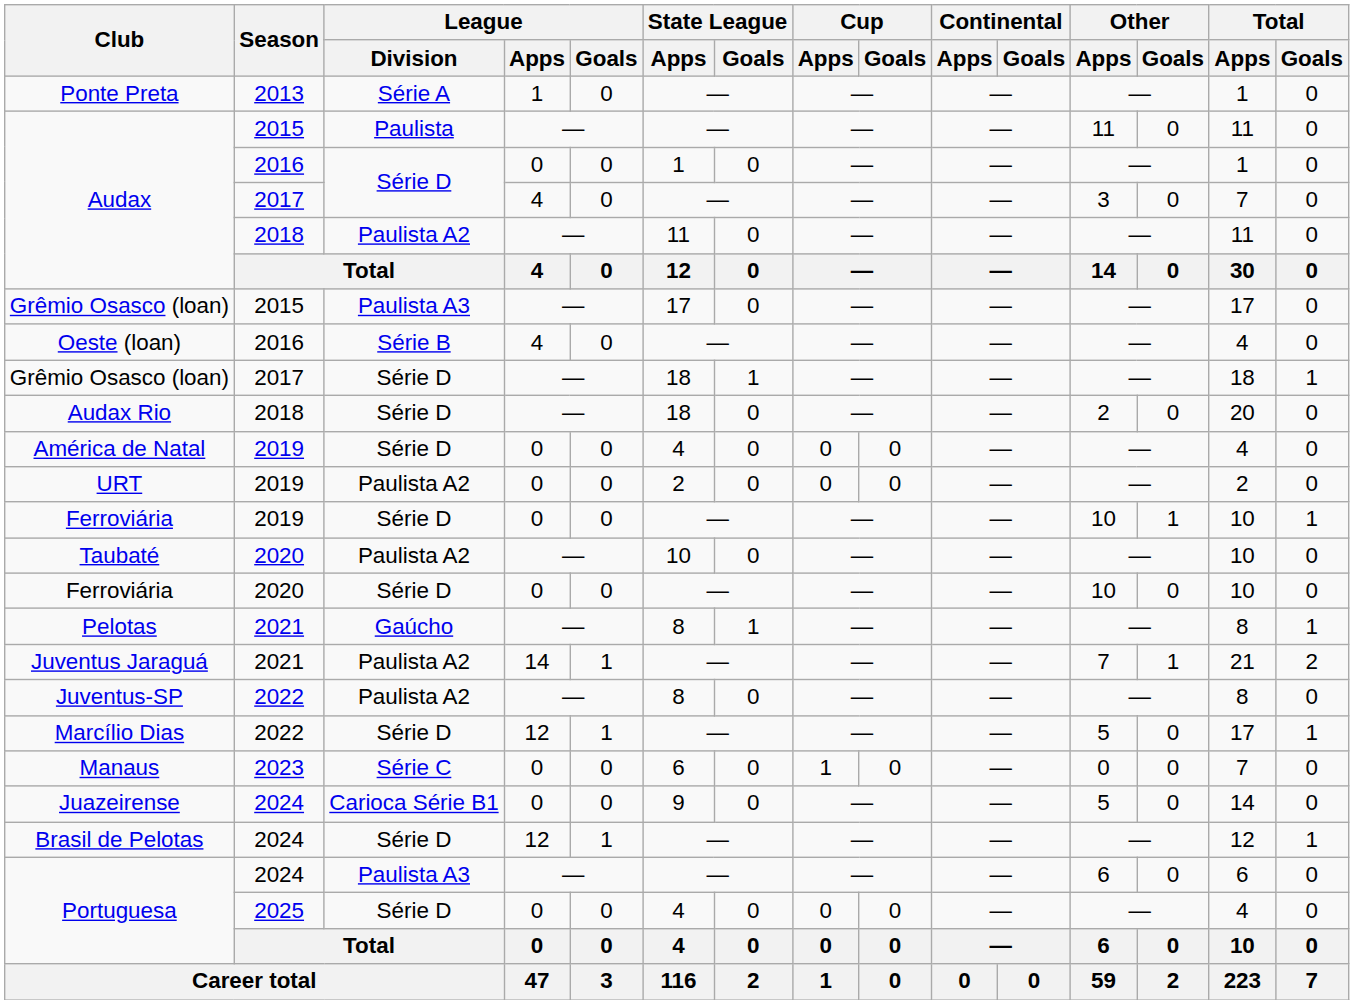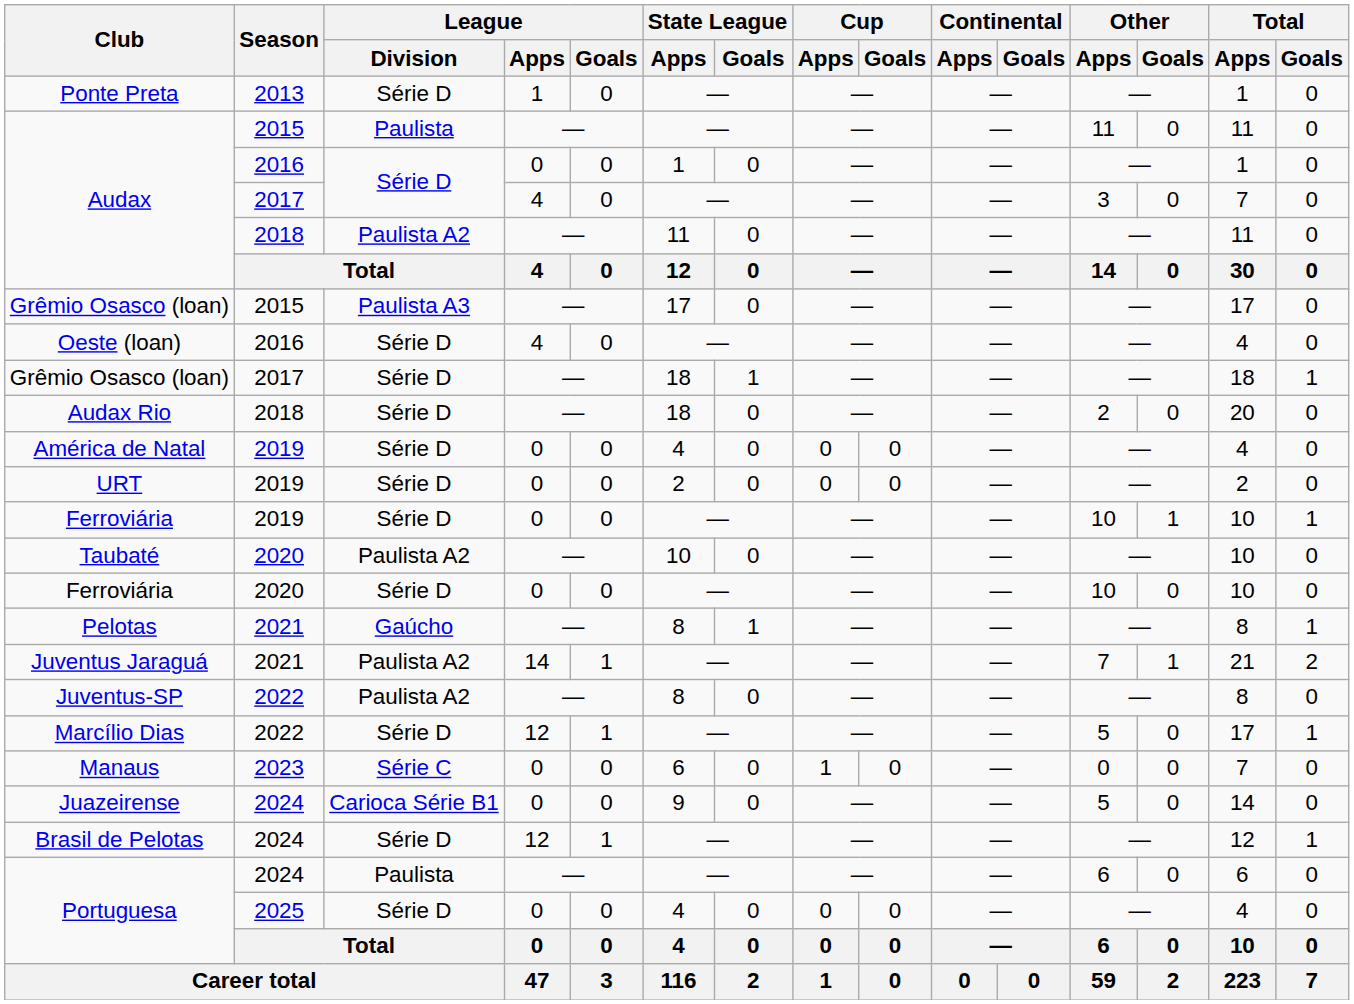 <table class="wikitable" style="text-align: center;">
 <tr>
 <th rowspan="2">Club</th>
 <th rowspan="2">Season</th>
 <th colspan="3">League</th>
 <th colspan="2">State League</th>
 <th colspan="2">Cup</th>
 <th colspan="2">Continental</th>
 <th colspan="2">Other</th>
 <th colspan="2">Total</th>
 </tr>
 <tr>
 <th>Division</th>
 <th>Apps</th>
 <th>Goals</th>
 <th>Apps</th>
 <th>Goals</th>
 <th>Apps</th>
 <th>Goals</th>
 <th>Apps</th>
 <th>Goals</th>
 <th>Apps</th>
 <th>Goals</th>
 <th>Apps</th>
 <th>Goals</th>
 </tr>
 <tr>
 <td valign="center"><a href='#'>Ponte Preta</a></td>
 <td><a href='#'>2013</a></td>
-<td><a href='#'>Série A</a></td>
+<td>Série D</td>
 <td>1</td>
 <td>0</td>
 <td colspan="2">—</td>
 <td colspan="2">—</td>
 <td colspan="2">—</td>
 <td colspan="2">—</td>
 <td>1</td>
 <td>0</td>
 </tr>
 <tr>
 <td rowspan="5" valign="center"><a href='#'>Audax</a></td>
 <td><a href='#'>2015</a></td>
 <td><a href='#'>Paulista</a></td>
 <td colspan="2">—</td>
 <td colspan="2">—</td>
 <td colspan="2">—</td>
 <td colspan="2">—</td>
 <td>11</td>
 <td>0</td>
 <td>11</td>
 <td>0</td>
 </tr>
 <tr>
 <td><a href='#'>2016</a></td>
 <td rowspan="2"><a href='#'>Série D</a></td>
 <td>0</td>
 <td>0</td>
 <td>1</td>
 <td>0</td>
 <td colspan="2">—</td>
 <td colspan="2">—</td>
 <td colspan="2">—</td>
 <td>1</td>
 <td>0</td>
 </tr>
 <tr>
 <td><a href='#'>2017</a></td>
 <td>4</td>
 <td>0</td>
 <td colspan="2">—</td>
 <td colspan="2">—</td>
 <td colspan="2">—</td>
 <td>3</td>
 <td>0</td>
 <td>7</td>
 <td>0</td>
 </tr>
 <tr>
 <td><a href='#'>2018</a></td>
 <td><a href='#'>Paulista A2</a></td>
 <td colspan="2">—</td>
 <td>11</td>
 <td>0</td>
 <td colspan="2">—</td>
 <td colspan="2">—</td>
 <td colspan="2">—</td>
 <td>11</td>
 <td>0</td>
 </tr>
 <tr>
 <th colspan="2">Total</th>
 <th>4</th>
 <th>0</th>
 <th>12</th>
 <th>0</th>
 <th colspan="2">—</th>
 <th colspan="2">—</th>
 <th>14</th>
 <th>0</th>
 <th>30</th>
 <th>0</th>
 </tr>
 <tr>
 <td valign="center"><a href='#'>Grêmio Osasco</a> (loan)</td>
 <td>2015</td>
 <td><a href='#'>Paulista A3</a></td>
 <td colspan="2">—</td>
 <td>17</td>
 <td>0</td>
 <td colspan="2">—</td>
 <td colspan="2">—</td>
 <td colspan="2">—</td>
 <td>17</td>
 <td>0</td>
 </tr>
 <tr>
 <td valign="center"><a href='#'>Oeste</a> (loan)</td>
 <td>2016</td>
-<td><a href='#'>Série B</a></td>
+<td>Série D</td>
 <td>4</td>
 <td>0</td>
 <td colspan="2">—</td>
 <td colspan="2">—</td>
 <td colspan="2">—</td>
 <td colspan="2">—</td>
 <td>4</td>
 <td>0</td>
 </tr>
 <tr>
 <td valign="center">Grêmio Osasco (loan)</td>
 <td>2017</td>
 <td>Série D</td>
 <td colspan="2">—</td>
 <td>18</td>
 <td>1</td>
 <td colspan="2">—</td>
 <td colspan="2">—</td>
 <td colspan="2">—</td>
 <td>18</td>
 <td>1</td>
 </tr>
 <tr>
 <td valign="center"><a href='#'>Audax Rio</a></td>
 <td>2018</td>
 <td>Série D</td>
 <td colspan="2">—</td>
 <td>18</td>
 <td>0</td>
 <td colspan="2">—</td>
 <td colspan="2">—</td>
 <td>2</td>
 <td>0</td>
 <td>20</td>
 <td>0</td>
 </tr>
 <tr>
 <td valign="center"><a href='#'>América de Natal</a></td>
 <td><a href='#'>2019</a></td>
 <td>Série D</td>
 <td>0</td>
 <td>0</td>
 <td>4</td>
 <td>0</td>
 <td>0</td>
 <td>0</td>
 <td colspan="2">—</td>
 <td colspan="2">—</td>
 <td>4</td>
 <td>0</td>
 </tr>
 <tr>
 <td valign="center"><a href='#'>URT</a></td>
 <td>2019</td>
-<td>Paulista A2</td>
+<td>Série D</td>
 <td>0</td>
 <td>0</td>
 <td>2</td>
 <td>0</td>
 <td>0</td>
 <td>0</td>
 <td colspan="2">—</td>
 <td colspan="2">—</td>
 <td>2</td>
 <td>0</td>
 </tr>
 <tr>
 <td valign="center"><a href='#'>Ferroviária</a></td>
 <td>2019</td>
 <td>Série D</td>
 <td>0</td>
 <td>0</td>
 <td colspan="2">—</td>
 <td colspan="2">—</td>
 <td colspan="2">—</td>
 <td>10</td>
 <td>1</td>
 <td>10</td>
 <td>1</td>
 </tr>
 <tr>
 <td valign="center"><a href='#'>Taubaté</a></td>
 <td><a href='#'>2020</a></td>
 <td>Paulista A2</td>
 <td colspan="2">—</td>
 <td>10</td>
 <td>0</td>
 <td colspan="2">—</td>
 <td colspan="2">—</td>
 <td colspan="2">—</td>
 <td>10</td>
 <td>0</td>
 </tr>
 <tr>
 <td valign="center">Ferroviária</td>
 <td>2020</td>
 <td>Série D</td>
 <td>0</td>
 <td>0</td>
 <td colspan="2">—</td>
 <td colspan="2">—</td>
 <td colspan="2">—</td>
 <td>10</td>
 <td>0</td>
 <td>10</td>
 <td>0</td>
 </tr>
 <tr>
 <td valign="center"><a href='#'>Pelotas</a></td>
 <td><a href='#'>2021</a></td>
 <td><a href='#'>Gaúcho</a></td>
 <td colspan="2">—</td>
 <td>8</td>
 <td>1</td>
 <td colspan="2">—</td>
 <td colspan="2">—</td>
 <td colspan="2">—</td>
 <td>8</td>
 <td>1</td>
 </tr>
 <tr>
 <td valign="center"><a href='#'>Juventus Jaraguá</a></td>
 <td>2021</td>
 <td>Paulista A2</td>
 <td>14</td>
 <td>1</td>
 <td colspan="2">—</td>
 <td colspan="2">—</td>
 <td colspan="2">—</td>
 <td>7</td>
 <td>1</td>
 <td>21</td>
 <td>2</td>
 </tr>
 <tr>
 <td valign="center"><a href='#'>Juventus-SP</a></td>
 <td><a href='#'>2022</a></td>
 <td>Paulista A2</td>
 <td colspan="2">—</td>
 <td>8</td>
 <td>0</td>
 <td colspan="2">—</td>
 <td colspan="2">—</td>
 <td colspan="2">—</td>
 <td>8</td>
 <td>0</td>
 </tr>
 <tr>
 <td valign="center"><a href='#'>Marcílio Dias</a></td>
 <td>2022</td>
 <td>Série D</td>
 <td>12</td>
 <td>1</td>
 <td colspan="2">—</td>
 <td colspan="2">—</td>
 <td colspan="2">—</td>
 <td>5</td>
 <td>0</td>
 <td>17</td>
 <td>1</td>
 </tr>
 <tr>
 <td valign="center"><a href='#'>Manaus</a></td>
 <td><a href='#'>2023</a></td>
 <td><a href='#'>Série C</a></td>
 <td>0</td>
 <td>0</td>
 <td>6</td>
 <td>0</td>
 <td>1</td>
 <td>0</td>
 <td colspan="2">—</td>
 <td>0</td>
 <td>0</td>
 <td>7</td>
 <td>0</td>
 </tr>
 <tr>
 <td valign="center"><a href='#'>Juazeirense</a></td>
 <td><a href='#'>2024</a></td>
 <td><a href='#'>Carioca Série B1</a></td>
 <td>0</td>
 <td>0</td>
 <td>9</td>
 <td>0</td>
 <td colspan="2">—</td>
 <td colspan="2">—</td>
 <td>5</td>
 <td>0</td>
 <td>14</td>
 <td>0</td>
 </tr>
 <tr>
 <td valign="center"><a href='#'>Brasil de Pelotas</a></td>
 <td>2024</td>
 <td>Série D</td>
 <td>12</td>
 <td>1</td>
 <td colspan="2">—</td>
 <td colspan="2">—</td>
 <td colspan="2">—</td>
 <td colspan="2">—</td>
 <td>12</td>
 <td>1</td>
 </tr>
 <tr>
 <td rowspan="3" valign="center"><a href='#'>Portuguesa</a></td>
 <td>2024</td>
-<td><a href='#'>Paulista A3</a></td>
+<td>Paulista</td>
 <td colspan="2">—</td>
 <td colspan="2">—</td>
 <td colspan="2">—</td>
 <td colspan="2">—</td>
 <td>6</td>
 <td>0</td>
 <td>6</td>
 <td>0</td>
 </tr>
 <tr>
 <td><a href='#'>2025</a></td>
 <td>Série D</td>
 <td>0</td>
 <td>0</td>
 <td>4</td>
 <td>0</td>
 <td>0</td>
 <td>0</td>
 <td colspan="2">—</td>
 <td colspan="2">—</td>
 <td>4</td>
 <td>0</td>
 </tr>
 <tr>
 <th colspan="2">Total</th>
 <th>0</th>
 <th>0</th>
 <th>4</th>
 <th>0</th>
 <th>0</th>
 <th>0</th>
 <th colspan="2">—</th>
 <th>6</th>
 <th>0</th>
 <th>10</th>
 <th>0</th>
 </tr>
 <tr>
 <th colspan="3"><strong>Career total</strong></th>
 <th>47</th>
 <th>3</th>
 <th>116</th>
 <th>2</th>
 <th>1</th>
 <th>0</th>
 <th>0</th>
 <th>0</th>
 <th>59</th>
 <th>2</th>
 <th>223</th>
 <th>7</th>
 </tr>
 </table>
